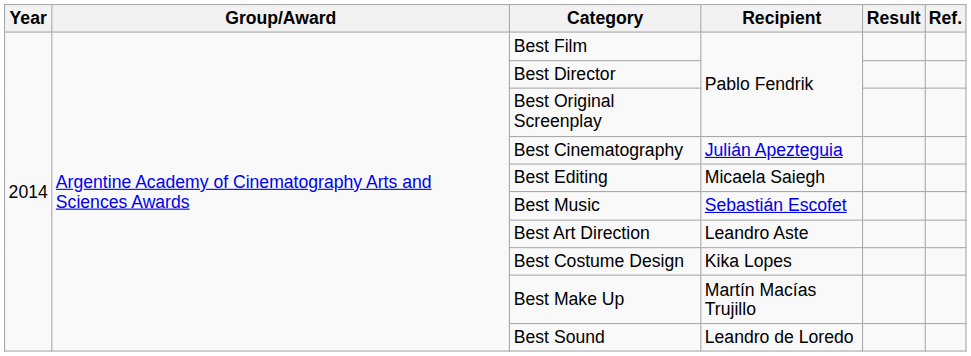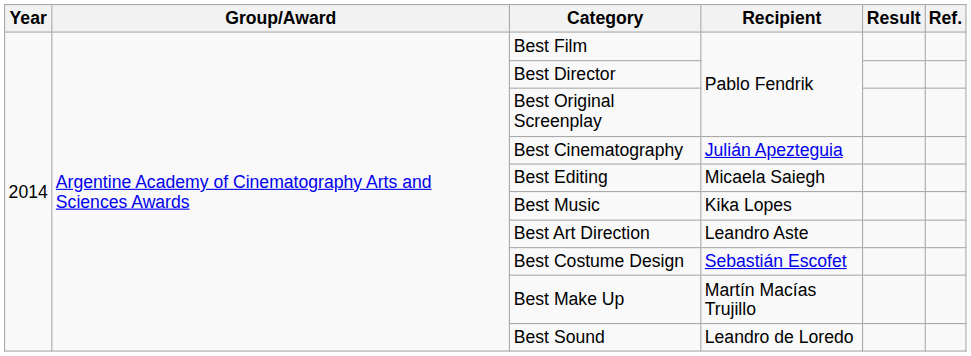 <table class="wikitable sortable" style="width: 99%;">
 <tr>
 <th>Year</th>
 <th>Group/Award</th>
 <th>Category</th>
 <th>Recipient</th>
 <th>Result</th>
 <th scope="col" class="unsortable">Ref.</th>
 </tr>
 <tr>
 <td rowspan="10">2014</td>
 <td rowspan="10"><a href='#'>Argentine Academy of Cinematography Arts and Sciences Awards</a></td>
 <td>Best Film</td>
 <td rowspan="3">Pablo Fendrik</td>
 <td></td>
 <td align="center"></td>
 </tr>
 <tr>
 <td>Best Director</td>
 <td></td>
 <td align="center"></td>
 </tr>
 <tr>
 <td>Best Original Screenplay</td>
 <td></td>
 <td align="center"></td>
 </tr>
 <tr>
 <td>Best Cinematography</td>
 <td><a href='#'>Julián Apezteguia</a></td>
 <td></td>
 <td align="center"></td>
 </tr>
 <tr>
 <td>Best Editing</td>
 <td>Micaela Saiegh</td>
 <td></td>
 <td align="center"></td>
 </tr>
 <tr>
 <td>Best Music</td>
-<td><a href='#'>Sebastián Escofet</a></td>
+<td>Kika Lopes</td>
 <td></td>
 <td align="center"></td>
 </tr>
 <tr>
 <td>Best Art Direction</td>
 <td>Leandro Aste</td>
 <td></td>
 <td align="center"></td>
 </tr>
 <tr>
 <td>Best Costume Design</td>
-<td>Kika Lopes</td>
+<td><a href='#'>Sebastián Escofet</a></td>
 <td></td>
 <td align="center"></td>
 </tr>
 <tr>
 <td>Best Make Up</td>
 <td>Martín Macías Trujillo</td>
 <td></td>
 <td align="center"></td>
 </tr>
 <tr>
 <td>Best Sound</td>
 <td>Leandro de Loredo</td>
 <td></td>
 <td align="center"></td>
 </tr>
 </table>
